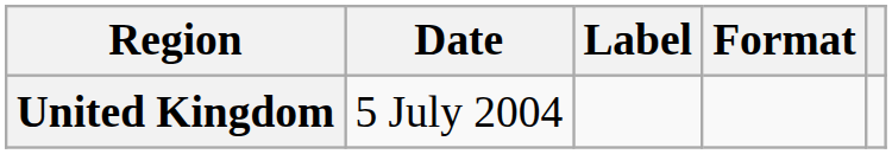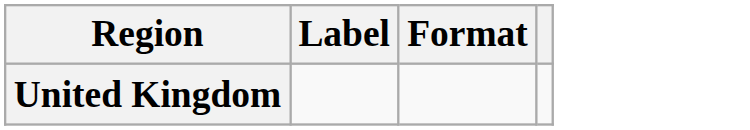 <table class="wikitable plainrowheaders">
 <tr>
 <th scope="col">Region</th>
-<th scope="col">Date</th>
 <th scope="col">Label</th>
 <th scope="col">Format</th>
 <th scope="col"></th>
 </tr>
 <tr>
 <th scope="row">United Kingdom</th>
-<td>5 July 2004</td>
 <td></td>
 <td></td>
 <td style="text-align:center;"></td>
 </tr>
 </table>
